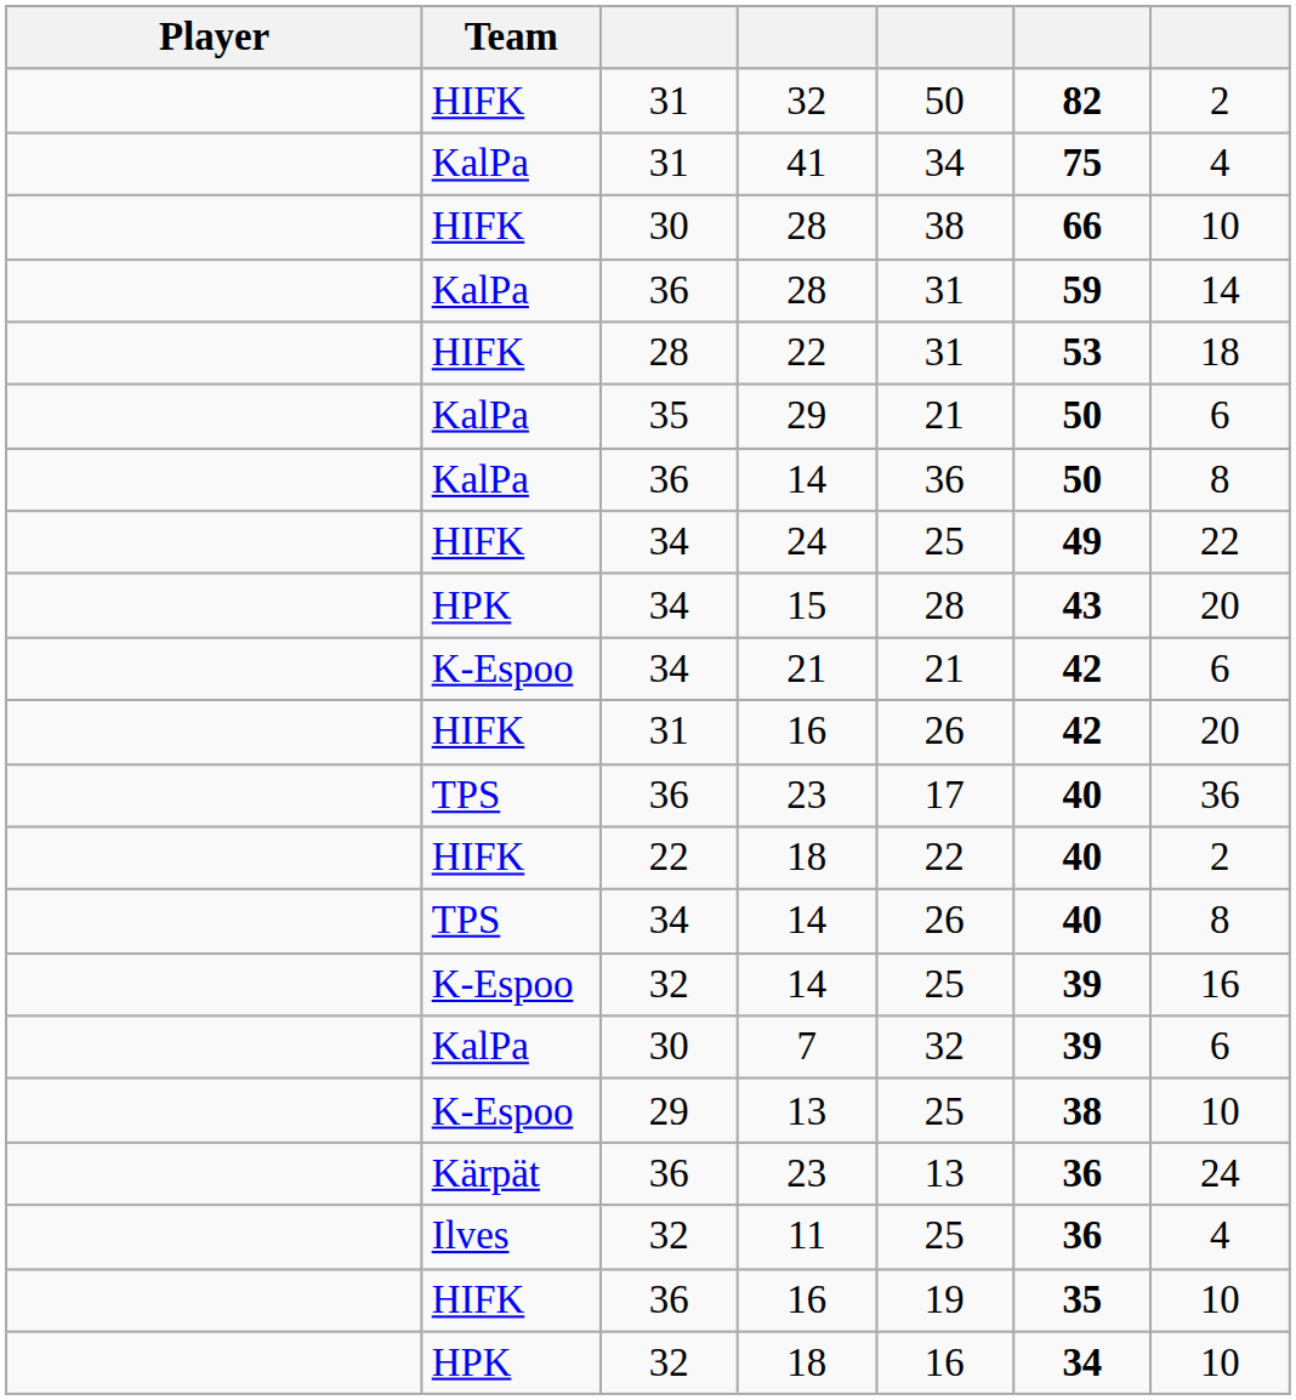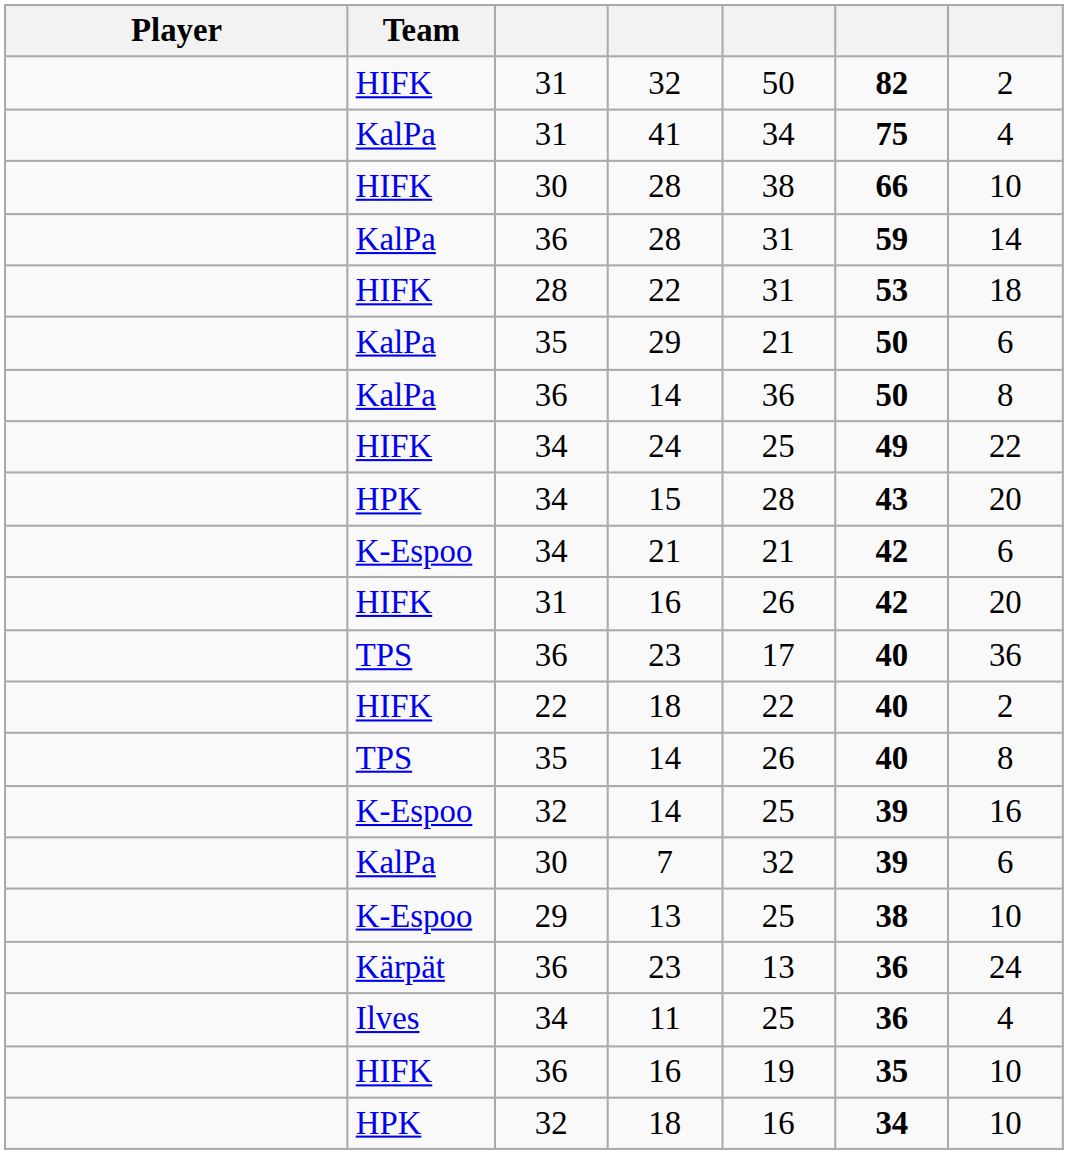 <table class="wikitable sortable" style="text-align: center">
 <tr>
 <th style="width: 10em;">Player</th>
 <th style="width: 4em;">Team</th>
 <th style="width: 3em;"></th>
 <th style="width: 3em;"></th>
 <th style="width: 3em;"></th>
 <th style="width: 3em;"></th>
 <th style="width: 3em;"></th>
 </tr>
 <tr>
 <td align="left"></td>
 <td align="left"><a href='#'>HIFK</a></td>
 <td>31</td>
 <td>32</td>
 <td>50</td>
 <td><strong>82</strong></td>
 <td>2</td>
 </tr>
 <tr>
 <td align="left"></td>
 <td align="left"><a href='#'>KalPa</a></td>
 <td>31</td>
 <td>41</td>
 <td>34</td>
 <td><strong>75</strong></td>
 <td>4</td>
 </tr>
 <tr>
 <td align="left"></td>
 <td align="left"><a href='#'>HIFK</a></td>
 <td>30</td>
 <td>28</td>
 <td>38</td>
 <td><strong>66</strong></td>
 <td>10</td>
 </tr>
 <tr>
 <td align="left"></td>
 <td align="left"><a href='#'>KalPa</a></td>
 <td>36</td>
 <td>28</td>
 <td>31</td>
 <td><strong>59</strong></td>
 <td>14</td>
 </tr>
 <tr>
 <td align="left"></td>
 <td align="left"><a href='#'>HIFK</a></td>
 <td>28</td>
 <td>22</td>
 <td>31</td>
 <td><strong>53</strong></td>
 <td>18</td>
 </tr>
 <tr>
 <td align="left"></td>
 <td align="left"><a href='#'>KalPa</a></td>
 <td>35</td>
 <td>29</td>
 <td>21</td>
 <td><strong>50</strong></td>
 <td>6</td>
 </tr>
 <tr>
 <td align="left"></td>
 <td align="left"><a href='#'>KalPa</a></td>
 <td>36</td>
 <td>14</td>
 <td>36</td>
 <td><strong>50</strong></td>
 <td>8</td>
 </tr>
 <tr>
 <td align="left"></td>
 <td align="left"><a href='#'>HIFK</a></td>
 <td>34</td>
 <td>24</td>
 <td>25</td>
 <td><strong>49</strong></td>
 <td>22</td>
 </tr>
 <tr>
 <td align="left"></td>
 <td align="left"><a href='#'>HPK</a></td>
 <td>34</td>
 <td>15</td>
 <td>28</td>
 <td><strong>43</strong></td>
 <td>20</td>
 </tr>
 <tr>
 <td align="left"></td>
 <td align="left"><a href='#'>K-Espoo</a></td>
 <td>34</td>
 <td>21</td>
 <td>21</td>
 <td><strong>42</strong></td>
 <td>6</td>
 </tr>
 <tr>
 <td align="left"></td>
 <td align="left"><a href='#'>HIFK</a></td>
 <td>31</td>
 <td>16</td>
 <td>26</td>
 <td><strong>42</strong></td>
 <td>20</td>
 </tr>
 <tr>
 <td align="left"></td>
 <td align="left"><a href='#'>TPS</a></td>
 <td>36</td>
 <td>23</td>
 <td>17</td>
 <td><strong>40</strong></td>
 <td>36</td>
 </tr>
 <tr>
 <td align="left"></td>
 <td align="left"><a href='#'>HIFK</a></td>
 <td>22</td>
 <td>18</td>
 <td>22</td>
 <td><strong>40</strong></td>
 <td>2</td>
 </tr>
 <tr>
 <td align="left"></td>
 <td align="left"><a href='#'>TPS</a></td>
-<td>34</td>
+<td>35</td>
 <td>14</td>
 <td>26</td>
 <td><strong>40</strong></td>
 <td>8</td>
 </tr>
 <tr>
 <td align="left"></td>
 <td align="left"><a href='#'>K-Espoo</a></td>
 <td>32</td>
 <td>14</td>
 <td>25</td>
 <td><strong>39</strong></td>
 <td>16</td>
 </tr>
 <tr>
 <td align="left"></td>
 <td align="left"><a href='#'>KalPa</a></td>
 <td>30</td>
 <td>7</td>
 <td>32</td>
 <td><strong>39</strong></td>
 <td>6</td>
 </tr>
 <tr>
 <td align="left"></td>
 <td align="left"><a href='#'>K-Espoo</a></td>
 <td>29</td>
 <td>13</td>
 <td>25</td>
 <td><strong>38</strong></td>
 <td>10</td>
 </tr>
 <tr>
 <td align="left"></td>
 <td align="left"><a href='#'>Kärpät</a></td>
 <td>36</td>
 <td>23</td>
 <td>13</td>
 <td><strong>36</strong></td>
 <td>24</td>
 </tr>
 <tr>
 <td align="left"></td>
 <td align="left"><a href='#'>Ilves</a></td>
-<td>32</td>
+<td>34</td>
 <td>11</td>
 <td>25</td>
 <td><strong>36</strong></td>
 <td>4</td>
 </tr>
 <tr>
 <td align="left"></td>
 <td align="left"><a href='#'>HIFK</a></td>
 <td>36</td>
 <td>16</td>
 <td>19</td>
 <td><strong>35</strong></td>
 <td>10</td>
 </tr>
 <tr>
 <td align="left"></td>
 <td align="left"><a href='#'>HPK</a></td>
 <td>32</td>
 <td>18</td>
 <td>16</td>
 <td><strong>34</strong></td>
 <td>10</td>
 </tr>
 </table>
